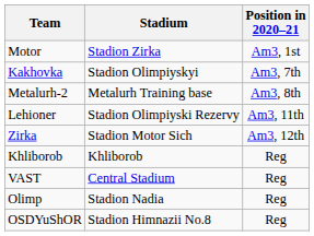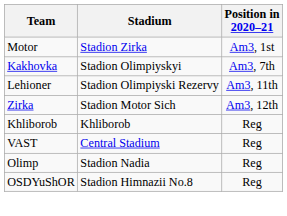 <table class="wikitable sortable" style="text-align: left;">
 <tr>
 <th>Team</th>
 <th>Stadium</th>
 <th>Position in<br><a href='#'>2020–21</a></th>
 </tr>
 <tr>
 <td>Motor</td>
 <td><a href='#'>Stadion Zirka</a></td>
 <td align="center"><a href='#'>Am3</a>, 1st</td>
 </tr>
 <tr>
 <td><a href='#'>Kakhovka</a></td>
 <td>Stadion Olimpiyskyi</td>
 <td align="center"><a href='#'>Am3</a>, 7th</td>
-</tr>
-<tr>
-<td>Metalurh-2</td>
-<td>Metalurh Training base</td>
-<td align="center"><a href='#'>Am3</a>, 8th</td>
 </tr>
 <tr>
 <td>Lehioner</td>
 <td>Stadion Olimpiyski Rezervy</td>
 <td align="center"><a href='#'>Am3</a>, 11th</td>
 </tr>
 <tr>
 <td><a href='#'>Zirka</a></td>
 <td>Stadion Motor Sich</td>
 <td align="center"><a href='#'>Am3</a>, 12th</td>
 </tr>
 <tr>
 <td>Khliborob</td>
 <td>Khliborob</td>
 <td align="center">Reg</td>
 </tr>
 <tr>
 <td>VAST</td>
 <td><a href='#'>Central Stadium</a> </td>
 <td align="center">Reg</td>
 </tr>
 <tr>
 <td>Olimp</td>
 <td>Stadion Nadia</td>
 <td align="center">Reg</td>
 </tr>
 <tr>
 <td>OSDYuShOR</td>
 <td>Stadion Himnazii No.8</td>
 <td align="center">Reg</td>
 </tr>
 </table>
